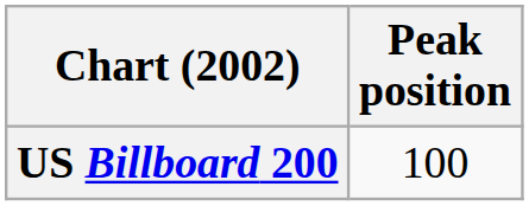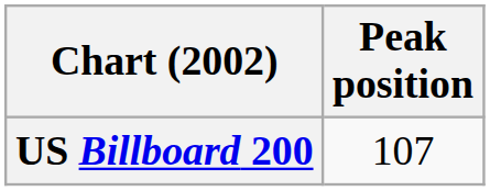 <table class="wikitable plainrowheaders" style="text-align:center">
 <tr>
 <th scope="col">Chart (2002)</th>
 <th scope="col">Peak<br>position</th>
 </tr>
 <tr>
 <th scope="row">US <a href='#'><em>Billboard</em> 200</a></th>
-<td>100</td>
+<td>107</td>
 </tr>
 </table>
